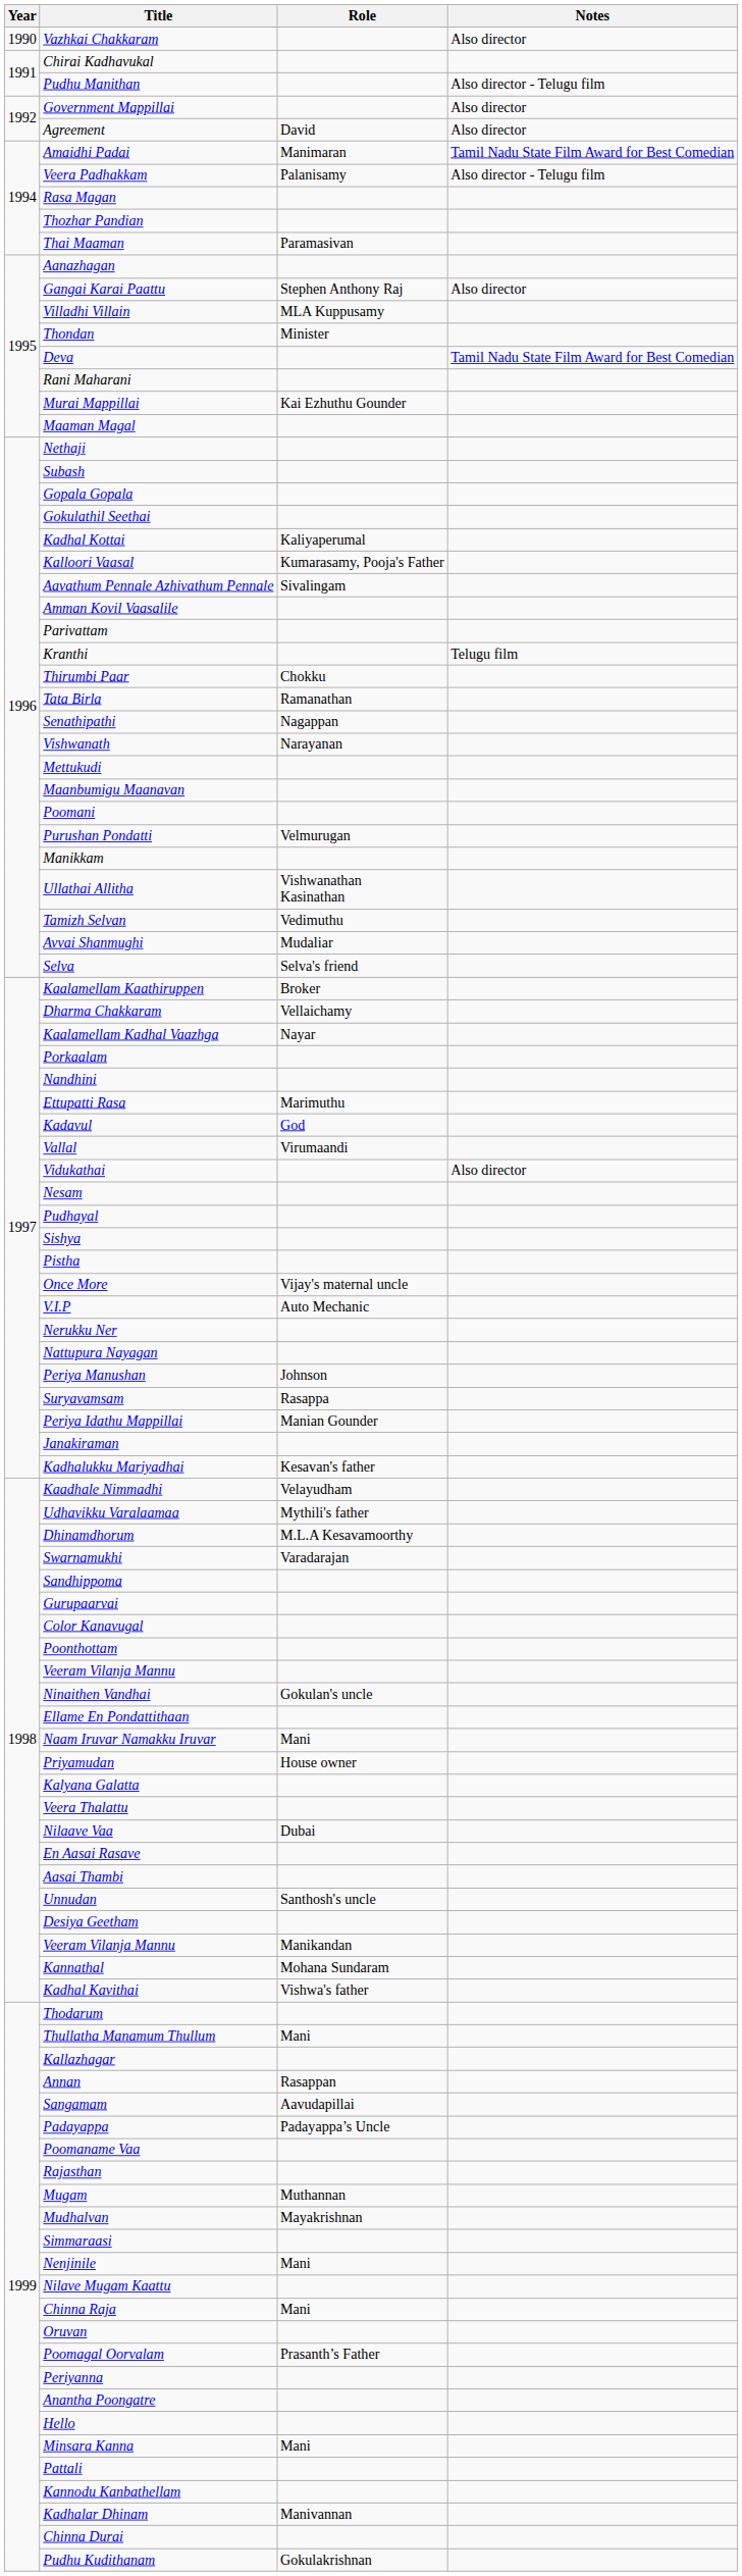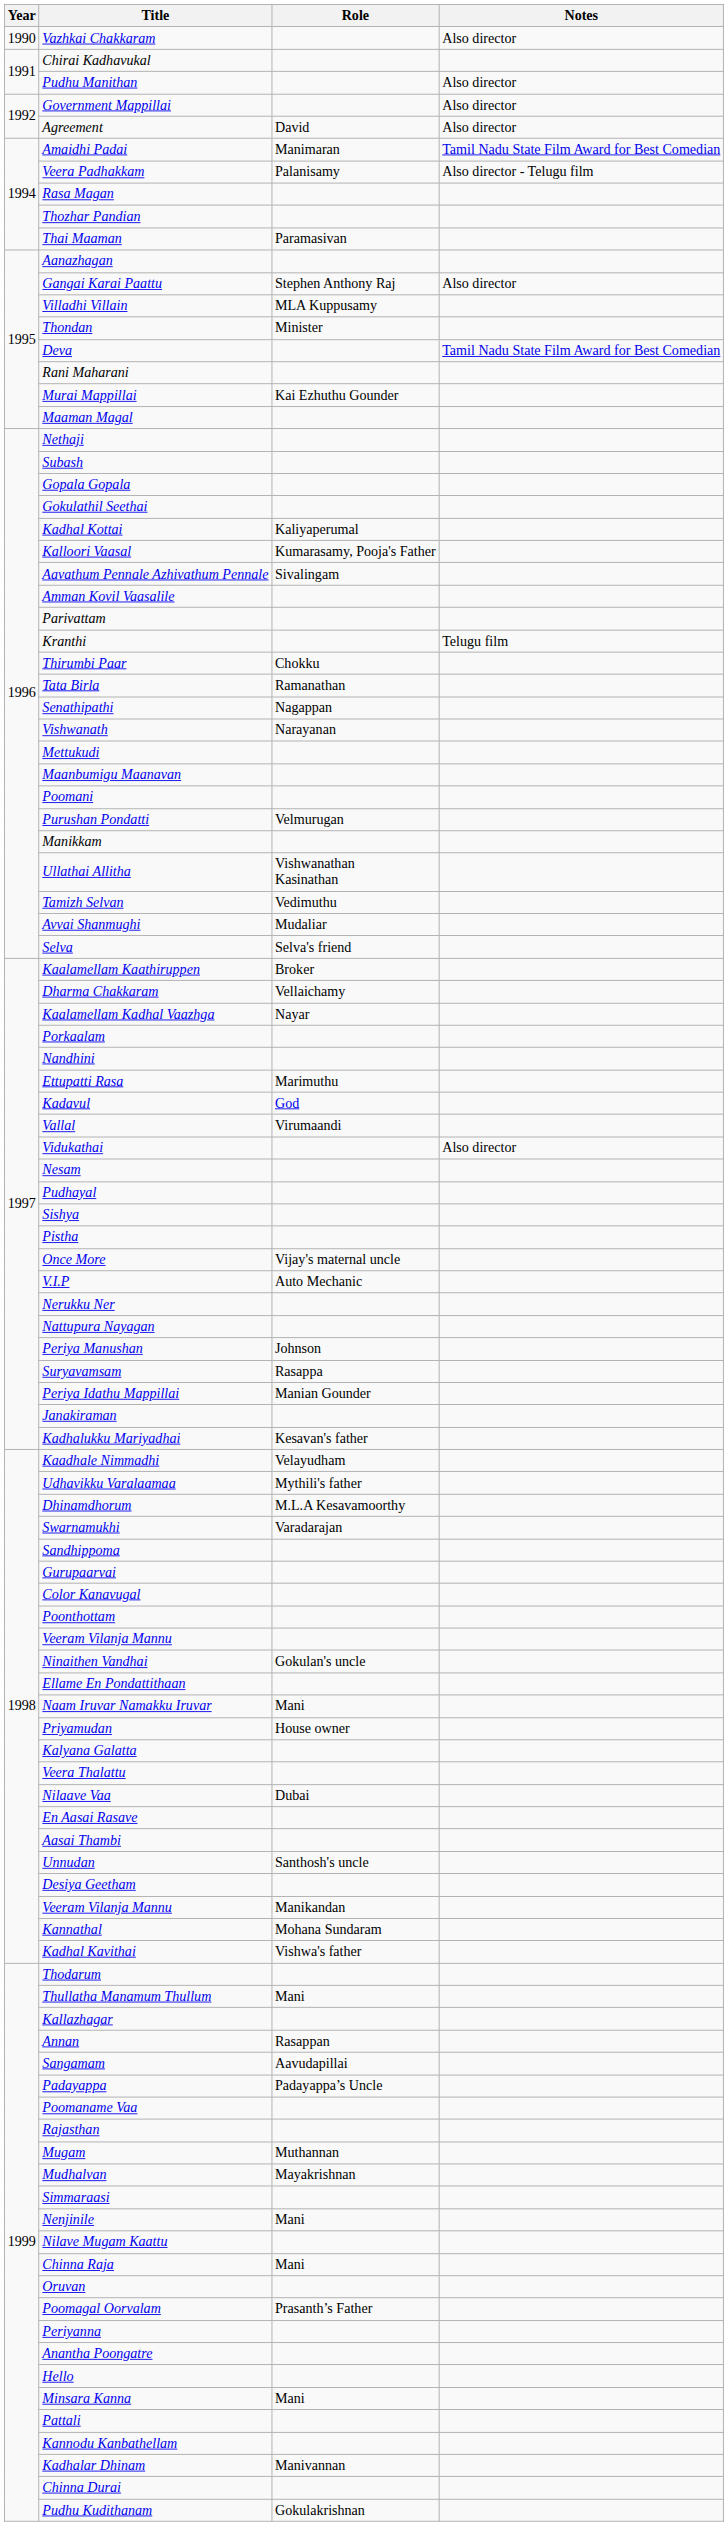 <table class="wikitable sortable plainrowheaders">
 <tr>
 <th scope="col">Year</th>
 <th scope="col">Title</th>
 <th scope="col">Role</th>
 <th scope="col" class="unsortable">Notes</th>
 </tr>
 <tr>
 <td>1990</td>
 <td><em><a href='#'>Vazhkai Chakkaram</a></em></td>
 <td></td>
 <td>Also director</td>
 </tr>
 <tr>
 <td rowspan="2">1991</td>
 <td><em>Chirai Kadhavukal</em></td>
 <td></td>
 <td></td>
 </tr>
 <tr>
 <td><em><a href='#'>Pudhu Manithan</a></em></td>
 <td></td>
-<td>Also director - Telugu film</td>
+<td>Also director</td>
 </tr>
 <tr>
 <td rowspan="2">1992</td>
 <td><em><a href='#'>Government Mappillai</a></em></td>
 <td></td>
 <td>Also director</td>
 </tr>
 <tr>
 <td><em>Agreement</em></td>
 <td>David</td>
 <td>Also director</td>
 </tr>
 <tr>
 <td rowspan="5">1994</td>
 <td><em><a href='#'>Amaidhi Padai</a></em></td>
 <td>Manimaran</td>
 <td><a href='#'>Tamil Nadu State Film Award for Best Comedian</a></td>
 </tr>
 <tr>
 <td><em><a href='#'>Veera Padhakkam</a></em></td>
 <td>Palanisamy</td>
 <td>Also director - Telugu film</td>
 </tr>
 <tr>
 <td><em><a href='#'>Rasa Magan</a></em></td>
 <td></td>
 <td></td>
 </tr>
 <tr>
 <td><em><a href='#'>Thozhar Pandian</a></em></td>
 <td></td>
 <td></td>
 </tr>
 <tr>
 <td><em><a href='#'>Thai Maaman</a></em></td>
 <td>Paramasivan</td>
 <td></td>
 </tr>
 <tr>
 <td rowspan="8">1995</td>
 <td><em><a href='#'>Aanazhagan</a></em></td>
 <td></td>
 <td></td>
 </tr>
 <tr>
 <td><em><a href='#'>Gangai Karai Paattu</a></em></td>
 <td>Stephen Anthony Raj</td>
 <td>Also director</td>
 </tr>
 <tr>
 <td><em><a href='#'>Villadhi Villain</a></em></td>
 <td>MLA Kuppusamy</td>
 <td></td>
 </tr>
 <tr>
 <td><em><a href='#'>Thondan</a></em></td>
 <td>Minister</td>
 <td></td>
 </tr>
 <tr>
 <td><em><a href='#'>Deva</a></em></td>
 <td></td>
 <td><a href='#'>Tamil Nadu State Film Award for Best Comedian</a></td>
 </tr>
 <tr>
 <td><em>Rani Maharani</em></td>
 <td></td>
 <td></td>
 </tr>
 <tr>
 <td><em><a href='#'>Murai Mappillai</a></em></td>
 <td>Kai Ezhuthu Gounder</td>
 <td></td>
 </tr>
 <tr>
 <td><em><a href='#'>Maaman Magal</a></em></td>
 <td></td>
 <td></td>
 </tr>
 <tr>
 <td rowspan="23">1996</td>
 <td><em><a href='#'>Nethaji</a></em></td>
 <td></td>
 <td></td>
 </tr>
 <tr>
 <td><em><a href='#'>Subash</a></em></td>
 <td></td>
 <td></td>
 </tr>
 <tr>
 <td><em><a href='#'>Gopala Gopala</a></em></td>
 <td></td>
 <td></td>
 </tr>
 <tr>
 <td><em><a href='#'>Gokulathil Seethai</a></em></td>
 <td></td>
 <td></td>
 </tr>
 <tr>
 <td><em><a href='#'>Kadhal Kottai</a></em></td>
 <td>Kaliyaperumal</td>
 <td></td>
 </tr>
 <tr>
 <td><em><a href='#'>Kalloori Vaasal</a></em></td>
 <td>Kumarasamy, Pooja's Father</td>
 <td></td>
 </tr>
 <tr>
 <td><em><a href='#'>Aavathum Pennale Azhivathum Pennale</a></em></td>
 <td>Sivalingam</td>
 <td></td>
 </tr>
 <tr>
 <td><em><a href='#'>Amman Kovil Vaasalile</a></em></td>
 <td></td>
 <td></td>
 </tr>
 <tr>
 <td><em>Parivattam</em></td>
 <td></td>
 <td></td>
 </tr>
 <tr>
 <td><em>Kranthi</em></td>
 <td></td>
 <td>Telugu film</td>
 </tr>
 <tr>
 <td><em><a href='#'>Thirumbi Paar</a></em></td>
 <td>Chokku</td>
 <td></td>
 </tr>
 <tr>
 <td><em><a href='#'>Tata Birla</a></em></td>
 <td>Ramanathan</td>
 <td></td>
 </tr>
 <tr>
 <td><em><a href='#'>Senathipathi</a></em></td>
 <td>Nagappan</td>
 <td></td>
 </tr>
 <tr>
 <td><em><a href='#'>Vishwanath</a></em></td>
 <td>Narayanan</td>
 <td></td>
 </tr>
 <tr>
 <td><em><a href='#'>Mettukudi</a></em></td>
 <td></td>
 <td></td>
 </tr>
 <tr>
 <td><em><a href='#'>Maanbumigu Maanavan</a></em></td>
 <td></td>
 <td></td>
 </tr>
 <tr>
 <td><em><a href='#'>Poomani</a></em></td>
 <td></td>
 <td></td>
 </tr>
 <tr>
 <td><em><a href='#'>Purushan Pondatti</a></em></td>
 <td>Velmurugan</td>
 <td></td>
 </tr>
 <tr>
 <td><em>Manikkam</em></td>
 <td></td>
 <td></td>
 </tr>
 <tr>
 <td><em><a href='#'>Ullathai Allitha</a></em></td>
 <td>Vishwanathan<br>Kasinathan</td>
 <td></td>
 </tr>
 <tr>
 <td><em><a href='#'>Tamizh Selvan</a></em></td>
 <td>Vedimuthu</td>
 <td></td>
 </tr>
 <tr>
 <td><em><a href='#'>Avvai Shanmughi</a></em></td>
 <td>Mudaliar</td>
 <td></td>
 </tr>
 <tr>
 <td><em><a href='#'>Selva</a></em></td>
 <td>Selva's friend</td>
 <td></td>
 </tr>
 <tr>
 <td rowspan="22">1997</td>
 <td><em><a href='#'>Kaalamellam Kaathiruppen</a></em></td>
 <td>Broker</td>
 <td></td>
 </tr>
 <tr>
 <td><em><a href='#'>Dharma Chakkaram</a></em></td>
 <td>Vellaichamy</td>
 <td></td>
 </tr>
 <tr>
 <td><em><a href='#'>Kaalamellam Kadhal Vaazhga</a></em></td>
 <td>Nayar</td>
 <td></td>
 </tr>
 <tr>
 <td><em><a href='#'>Porkaalam</a></em></td>
 <td></td>
 <td></td>
 </tr>
 <tr>
 <td><em><a href='#'>Nandhini</a></em></td>
 <td></td>
 <td></td>
 </tr>
 <tr>
 <td><em><a href='#'>Ettupatti Rasa</a></em></td>
 <td>Marimuthu</td>
 <td></td>
 </tr>
 <tr>
 <td><em><a href='#'>Kadavul</a></em></td>
 <td><a href='#'>God</a></td>
 <td></td>
 </tr>
 <tr>
 <td><em><a href='#'>Vallal</a></em></td>
 <td>Virumaandi</td>
 <td></td>
 </tr>
 <tr>
 <td><em><a href='#'>Vidukathai</a></em></td>
 <td></td>
 <td>Also director</td>
 </tr>
 <tr>
 <td><em><a href='#'>Nesam</a></em></td>
 <td></td>
 <td></td>
 </tr>
 <tr>
 <td><em><a href='#'>Pudhayal</a></em></td>
 <td></td>
 <td></td>
 </tr>
 <tr>
 <td><em><a href='#'>Sishya</a></em></td>
 <td></td>
 <td></td>
 </tr>
 <tr>
 <td><em><a href='#'>Pistha</a></em></td>
 <td></td>
 <td></td>
 </tr>
 <tr>
 <td><em><a href='#'>Once More</a></em></td>
 <td>Vijay's maternal uncle</td>
 <td></td>
 </tr>
 <tr>
 <td><em><a href='#'>V.I.P</a></em></td>
 <td>Auto Mechanic</td>
 <td></td>
 </tr>
 <tr>
 <td><em><a href='#'>Nerukku Ner</a></em></td>
 <td></td>
 <td></td>
 </tr>
 <tr>
 <td><em><a href='#'>Nattupura Nayagan</a></em></td>
 <td></td>
 <td></td>
 </tr>
 <tr>
 <td><em><a href='#'>Periya Manushan</a></em></td>
 <td>Johnson</td>
 <td></td>
 </tr>
 <tr>
 <td><em><a href='#'>Suryavamsam</a></em></td>
 <td>Rasappa</td>
 <td></td>
 </tr>
 <tr>
 <td><em><a href='#'>Periya Idathu Mappillai</a></em></td>
 <td>Manian Gounder</td>
 <td></td>
 </tr>
 <tr>
 <td><em><a href='#'>Janakiraman</a></em></td>
 <td></td>
 <td></td>
 </tr>
 <tr>
 <td><em><a href='#'>Kadhalukku Mariyadhai</a></em></td>
 <td>Kesavan's father</td>
 <td></td>
 </tr>
 <tr>
 <td rowspan="23">1998</td>
 <td><em><a href='#'>Kaadhale Nimmadhi</a></em></td>
 <td>Velayudham</td>
 <td></td>
 </tr>
 <tr>
 <td><em><a href='#'>Udhavikku Varalaamaa</a></em></td>
 <td>Mythili's father</td>
 <td></td>
 </tr>
 <tr>
 <td><em><a href='#'>Dhinamdhorum</a></em></td>
 <td>M.L.A Kesavamoorthy</td>
 <td></td>
 </tr>
 <tr>
 <td><em><a href='#'>Swarnamukhi</a></em></td>
 <td>Varadarajan</td>
 <td></td>
 </tr>
 <tr>
 <td><em><a href='#'>Sandhippoma</a></em></td>
 <td></td>
 <td></td>
 </tr>
 <tr>
 <td><em><a href='#'>Gurupaarvai</a></em></td>
 <td></td>
 <td></td>
 </tr>
 <tr>
 <td><em><a href='#'>Color Kanavugal</a></em></td>
 <td></td>
 <td></td>
 </tr>
 <tr>
 <td><em><a href='#'>Poonthottam</a></em></td>
 <td></td>
 <td></td>
 </tr>
 <tr>
 <td><em><a href='#'>Veeram Vilanja Mannu</a></em></td>
 <td></td>
 <td></td>
 </tr>
 <tr>
 <td><em><a href='#'>Ninaithen Vandhai</a></em></td>
 <td>Gokulan's uncle</td>
 <td></td>
 </tr>
 <tr>
 <td><em><a href='#'>Ellame En Pondattithaan</a></em></td>
 <td></td>
 <td></td>
 </tr>
 <tr>
 <td><em><a href='#'>Naam Iruvar Namakku Iruvar</a></em></td>
 <td>Mani</td>
 <td></td>
 </tr>
 <tr>
 <td><em><a href='#'>Priyamudan</a></em></td>
 <td>House owner</td>
 <td></td>
 </tr>
 <tr>
 <td><em><a href='#'>Kalyana Galatta</a></em></td>
 <td></td>
 <td></td>
 </tr>
 <tr>
 <td><em><a href='#'>Veera Thalattu</a></em></td>
 <td></td>
 <td></td>
 </tr>
 <tr>
 <td><em><a href='#'>Nilaave Vaa</a></em></td>
 <td>Dubai</td>
 <td></td>
 </tr>
 <tr>
 <td><em><a href='#'>En Aasai Rasave</a></em></td>
 <td></td>
 <td></td>
 </tr>
 <tr>
 <td><em><a href='#'>Aasai Thambi</a></em></td>
 <td></td>
 <td></td>
 </tr>
 <tr>
 <td><em><a href='#'>Unnudan</a></em></td>
 <td>Santhosh's uncle</td>
 <td></td>
 </tr>
 <tr>
 <td><em><a href='#'>Desiya Geetham</a></em></td>
 <td></td>
 <td></td>
 </tr>
 <tr>
 <td><em><a href='#'>Veeram Vilanja Mannu</a></em></td>
 <td>Manikandan</td>
 <td></td>
 </tr>
 <tr>
 <td><em><a href='#'>Kannathal</a></em></td>
 <td>Mohana Sundaram</td>
 <td></td>
 </tr>
 <tr>
 <td><em><a href='#'>Kadhal Kavithai</a></em></td>
 <td>Vishwa's father</td>
 <td></td>
 </tr>
 <tr>
 <td rowspan="25">1999</td>
 <td><em><a href='#'>Thodarum</a></em></td>
 <td></td>
 <td></td>
 </tr>
 <tr>
 <td><em><a href='#'>Thullatha Manamum Thullum</a></em></td>
 <td>Mani</td>
 <td></td>
 </tr>
 <tr>
 <td><em><a href='#'>Kallazhagar</a></em></td>
 <td></td>
 <td></td>
 </tr>
 <tr>
 <td><em><a href='#'>Annan</a></em></td>
 <td>Rasappan</td>
 <td></td>
 </tr>
 <tr>
 <td><em><a href='#'>Sangamam</a></em></td>
 <td>Aavudapillai</td>
 <td></td>
 </tr>
 <tr>
 <td><em><a href='#'>Padayappa</a></em></td>
 <td>Padayappa’s Uncle</td>
 <td></td>
 </tr>
 <tr>
 <td><em><a href='#'>Poomaname Vaa</a></em></td>
 <td></td>
 <td></td>
 </tr>
 <tr>
 <td><em><a href='#'>Rajasthan</a></em></td>
 <td></td>
 <td></td>
 </tr>
 <tr>
 <td><em><a href='#'>Mugam</a></em></td>
 <td>Muthannan</td>
 <td></td>
 </tr>
 <tr>
 <td><em><a href='#'>Mudhalvan</a></em></td>
 <td>Mayakrishnan</td>
 <td></td>
 </tr>
 <tr>
 <td><em><a href='#'>Simmaraasi</a></em></td>
 <td></td>
 <td></td>
 </tr>
 <tr>
 <td><em><a href='#'>Nenjinile</a></em></td>
 <td>Mani</td>
 <td></td>
 </tr>
 <tr>
 <td><em><a href='#'>Nilave Mugam Kaattu</a></em></td>
 <td></td>
 <td></td>
 </tr>
 <tr>
 <td><em><a href='#'>Chinna Raja</a></em></td>
 <td>Mani</td>
 <td></td>
 </tr>
 <tr>
 <td><em><a href='#'>Oruvan</a></em></td>
 <td></td>
 <td></td>
 </tr>
 <tr>
 <td><em><a href='#'>Poomagal Oorvalam</a></em></td>
 <td>Prasanth’s Father</td>
 <td></td>
 </tr>
 <tr>
 <td><em><a href='#'>Periyanna</a></em></td>
 <td></td>
 <td></td>
 </tr>
 <tr>
 <td><em><a href='#'>Anantha Poongatre</a></em></td>
 <td></td>
 <td></td>
 </tr>
 <tr>
 <td><em><a href='#'>Hello</a></em></td>
 <td></td>
 <td></td>
 </tr>
 <tr>
 <td><em><a href='#'>Minsara Kanna</a></em></td>
 <td>Mani</td>
 <td></td>
 </tr>
 <tr>
 <td><em><a href='#'>Pattali</a></em></td>
 <td></td>
 <td></td>
 </tr>
 <tr>
 <td><em><a href='#'>Kannodu Kanbathellam</a></em></td>
 <td></td>
 <td></td>
 </tr>
 <tr>
 <td><em><a href='#'>Kadhalar Dhinam</a></em></td>
 <td>Manivannan</td>
 <td></td>
 </tr>
 <tr>
 <td><em><a href='#'>Chinna Durai</a></em></td>
 <td></td>
 <td></td>
 </tr>
 <tr>
 <td><em><a href='#'>Pudhu Kudithanam</a></em></td>
 <td>Gokulakrishnan</td>
 <td></td>
 </tr>
 </table>
